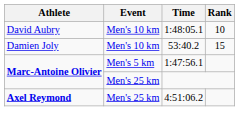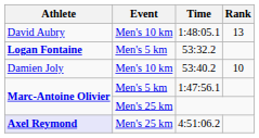 <table class=wikitable style="font-size:90%;">
 <tr>
 <th>Athlete</th>
 <th>Event</th>
 <th>Time</th>
 <th>Rank</th>
 </tr>
 <tr align=center>
 <td align=left><a href='#'>David Aubry</a></td>
 <td align=left><a href='#'>Men's 10 km</a></td>
 <td>1:48:05.1</td>
-<td>10</td>
+<td>13</td>
+</tr>
+<tr align=center>
+<td align=left><strong><a href='#'>Logan Fontaine</a></strong></td>
+<td align=left><a href='#'>Men's 5 km</a></td>
+<td>53:32.2</td>
+<td></td>
 </tr>
 <tr align=center>
 <td align=left><a href='#'>Damien Joly</a></td>
 <td align=left><a href='#'>Men's 10 km</a></td>
 <td>53:40.2</td>
-<td>15</td>
+<td>10</td>
 </tr>
 <tr align=center>
 <td align=left rowspan=2><strong><a href='#'>Marc-Antoine Olivier</a></strong></td>
 <td align=left><a href='#'>Men's 5 km</a></td>
 <td>1:47:56.1</td>
 <td></td>
 </tr>
 <tr align=center>
 <td align=left><a href='#'>Men's 25 km</a></td>
 <td colspan=2></td>
 </tr>
 <tr align=center>
-<td align=left><strong><a href='#'>Axel Reymond</a></strong></td>
+<td align=left style="background: lavender;"><strong><a href='#'>Axel Reymond</a></strong></td>
 <td align=left><a href='#'>Men's 25 km</a></td>
 <td>4:51:06.2</td>
 <td></td>
 </tr>
 </table>
